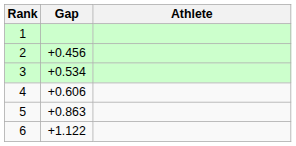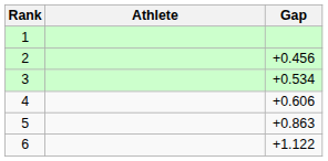 <table class=wikitable style="text-align:center">
 <tr>
 <th width=40>Rank</th>
+<th width=250>Athlete</th>
 <th width=60>Gap</th>
-<th width=250>Athlete</th>
 </tr>
 <tr bgcolor="ccffcc">
 <td>1</td>
+<td align=left></td>
 <td></td>
-<td align=left></td>
 </tr>
 <tr bgcolor="ccffcc">
 <td>2</td>
+<td align=left></td>
 <td>+0.456</td>
-<td align=left></td>
 </tr>
 <tr bgcolor="ccffcc">
 <td>3</td>
+<td align=left></td>
 <td>+0.534</td>
-<td align=left></td>
 </tr>
 <tr>
 <td>4</td>
+<td align=left></td>
 <td>+0.606</td>
-<td align=left></td>
 </tr>
 <tr>
 <td>5</td>
+<td align=left></td>
 <td>+0.863</td>
-<td align=left></td>
 </tr>
 <tr>
 <td>6</td>
+<td align=left></td>
 <td>+1.122</td>
-<td align=left></td>
 </tr>
 </table>
